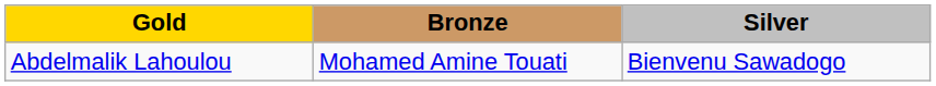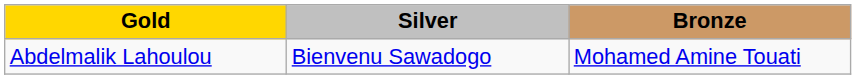 <table class="wikitable" style="text-align:left">
 <tr align="center">
 <td width=200 bgcolor=gold><strong>Gold</strong></td>
+<td width=200 bgcolor=silver><strong>Silver</strong></td>
 <td width=200 bgcolor=CC9966><strong>Bronze</strong></td>
-<td width=200 bgcolor=silver><strong>Silver</strong></td>
 </tr>
 <tr>
 <td><a href='#'>Abdelmalik Lahoulou</a><br></td>
+<td><a href='#'>Bienvenu Sawadogo</a><br></td>
 <td><a href='#'>Mohamed Amine Touati</a><br></td>
-<td><a href='#'>Bienvenu Sawadogo</a><br></td>
 </tr>
 </table>
